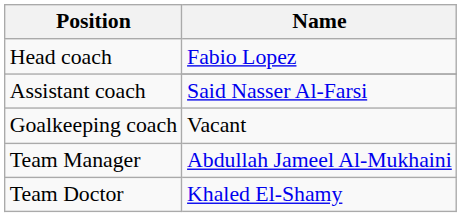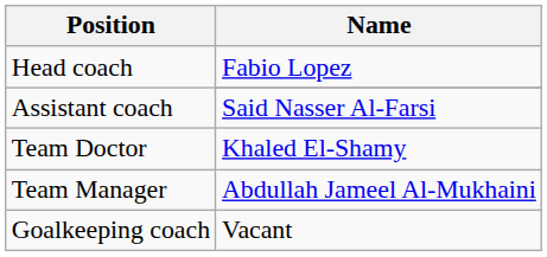 <table class="wikitable">
 <tr>
 <th>Position</th>
 <th>Name</th>
 </tr>
 <tr>
 <td>Head coach</td>
 <td> <a href='#'>Fabio Lopez</a></td>
 </tr>
 <tr>
 <td rowspan="2">Assistant coach</td>
 </tr>
 <tr>
 <td> <a href='#'>Said Nasser Al-Farsi</a></td>
 </tr>
 <tr>
-<td>Goalkeeping coach</td>
-<td>Vacant</td>
+<td>Team Doctor</td>
+<td> <a href='#'>Khaled El-Shamy</a></td>
 </tr>
 <tr>
 <td>Team Manager</td>
 <td> <a href='#'>Abdullah Jameel Al-Mukhaini</a></td>
 </tr>
 <tr>
-<td>Team Doctor</td>
-<td> <a href='#'>Khaled El-Shamy</a></td>
+<td>Goalkeeping coach</td>
+<td>Vacant</td>
 </tr>
 </table>
